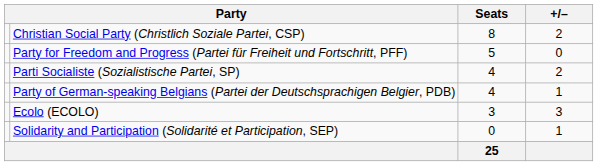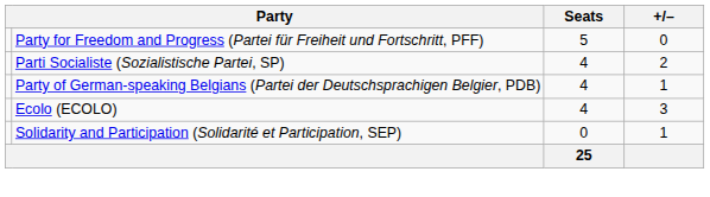 <table class=wikitable>
 <tr>
 <th style="width: 20em" colspan= 2>Party</th>
 <th style="width: 5em">Seats</th>
 <th style="width: 5em">+/–</th>
-</tr>
-<tr>
-<td></td>
-<td><a href='#'>Christian Social Party</a> (<em>Christlich Soziale Partei</em>, CSP)</td>
-<td align="center">8</td>
-<td align="center"> 2</td>
 </tr>
 <tr>
 <td></td>
 <td><a href='#'>Party for Freedom and Progress</a> (<em>Partei für Freiheit und Fortschritt</em>, PFF)</td>
 <td align="center">5</td>
 <td align="center"> 0</td>
 </tr>
 <tr>
 <td></td>
 <td><a href='#'>Parti Socialiste</a> (<em>Sozialistische Partei</em>, SP)</td>
 <td align="center">4</td>
 <td align="center"> 2</td>
 </tr>
 <tr>
 <td></td>
 <td><a href='#'>Party of German-speaking Belgians</a> (<em>Partei der Deutschsprachigen Belgier</em>, PDB)</td>
 <td align="center">4</td>
 <td align="center"> 1</td>
 </tr>
 <tr>
 <td></td>
 <td><a href='#'>Ecolo</a> (ECOLO)</td>
-<td align="center">3</td>
+<td align="center">4</td>
 <td align="center"> 3</td>
 </tr>
 <tr>
 <td></td>
 <td><a href='#'>Solidarity and Participation</a> (<em>Solidarité et Participation</em>, SEP)</td>
 <td align="center">0</td>
 <td align="center"> 1</td>
 </tr>
 <tr>
 <th colspan="2"></th>
 <th align="center">25</th>
 <th align="center"></th>
 </tr>
 </table>
